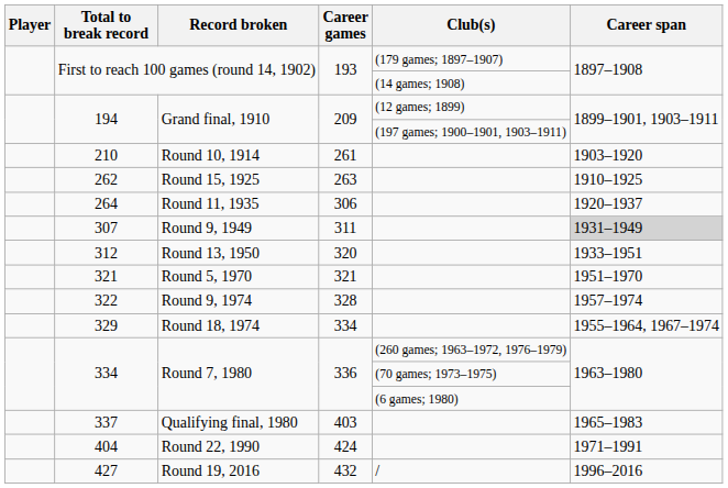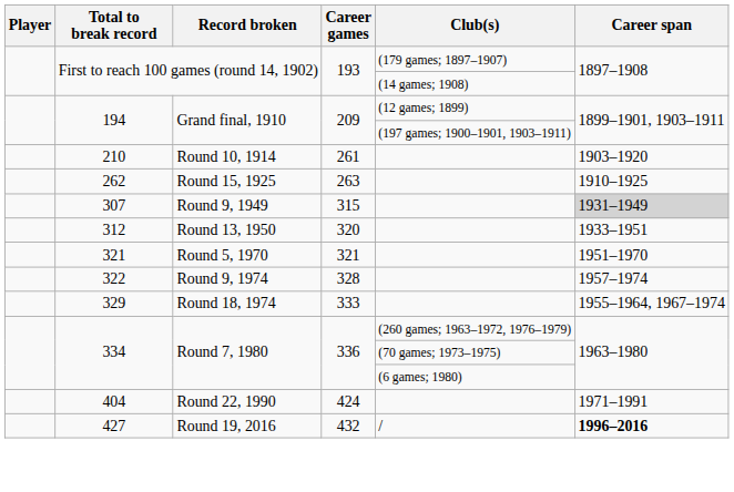 <table class="wikitable sortable">
 <tr>
 <th>Player</th>
 <th class=unsortable>Total to<br>break record</th>
 <th class=unsortable>Record broken</th>
 <th>Career<br>games</th>
 <th>Club(s)</th>
 <th>Career span</th>
 </tr>
 <tr>
 <td rowspan=2></td>
 <td colspan=2 rowspan=2>First to reach 100 games (round 14, 1902)</td>
 <td rowspan=2 align=center>193</td>
 <td> <small>(179 games; 1897–1907)</small></td>
 <td rowspan=2>1897–1908</td>
 </tr>
 <tr>
 <td> <small>(14 games; 1908)</small></td>
 </tr>
 <tr>
 <td rowspan=2></td>
 <td rowspan=2 align=center>194</td>
 <td rowspan=2>Grand final, 1910</td>
 <td rowspan=2 align=center>209</td>
 <td> <small>(12 games; 1899)</small></td>
 <td rowspan=2>1899–1901, 1903–1911</td>
 </tr>
 <tr>
 <td> <small>(197 games; 1900–1901, 1903–1911)</small></td>
 </tr>
 <tr>
 <td></td>
 <td align=center>210</td>
 <td>Round 10, 1914</td>
 <td align=center>261</td>
 <td></td>
 <td>1903–1920</td>
 </tr>
 <tr>
 <td></td>
 <td align=center>262</td>
 <td>Round 15, 1925</td>
 <td align=center>263</td>
 <td></td>
 <td>1910–1925</td>
 </tr>
 <tr>
 <td></td>
-<td align=center>264</td>
-<td>Round 11, 1935</td>
-<td align=center>306</td>
-<td></td>
-<td>1920–1937</td>
-</tr>
-<tr>
-<td></td>
 <td align=center>307</td>
 <td>Round 9, 1949</td>
-<td align=center>311</td>
+<td align=center>315</td>
 <td></td>
 <td style="background: lightgrey;">1931–1949</td>
 </tr>
 <tr>
 <td></td>
 <td align=center>312</td>
 <td>Round 13, 1950</td>
 <td align=center>320</td>
 <td></td>
 <td>1933–1951</td>
 </tr>
 <tr>
 <td></td>
 <td align=center>321</td>
 <td>Round 5, 1970</td>
 <td align=center>321</td>
 <td></td>
 <td>1951–1970</td>
 </tr>
 <tr>
 <td></td>
 <td align=center>322</td>
 <td>Round 9, 1974</td>
 <td align=center>328</td>
 <td></td>
 <td>1957–1974</td>
 </tr>
 <tr>
 <td></td>
 <td align=center>329</td>
 <td>Round 18, 1974</td>
-<td align=center>334</td>
+<td align=center>333</td>
 <td></td>
 <td>1955–1964, 1967–1974</td>
 </tr>
 <tr>
 <td rowspan=3></td>
 <td rowspan=3 align=center>334</td>
 <td rowspan=3>Round 7, 1980</td>
 <td rowspan=3 align=center>336</td>
 <td> <small>(260 games; 1963–1972, 1976–1979)</small></td>
 <td rowspan=3>1963–1980</td>
 </tr>
 <tr>
 <td> <small>(70 games; 1973–1975)</small></td>
 </tr>
 <tr>
 <td> <small>(6 games; 1980)</small></td>
 </tr>
 <tr>
 <td></td>
-<td align=center>337</td>
-<td>Qualifying final, 1980</td>
-<td align=center>403</td>
-<td></td>
-<td>1965–1983</td>
-</tr>
-<tr>
-<td></td>
 <td align=center>404</td>
 <td>Round 22, 1990</td>
 <td align=center>424</td>
 <td></td>
 <td>1971–1991</td>
 </tr>
 <tr>
 <td></td>
 <td align=center>427</td>
 <td>Round 19, 2016</td>
 <td align=center>432</td>
 <td>/</td>
-<td>1996–2016</td>
+<td><strong>1996–2016</strong></td>
 </tr>
 </table>
